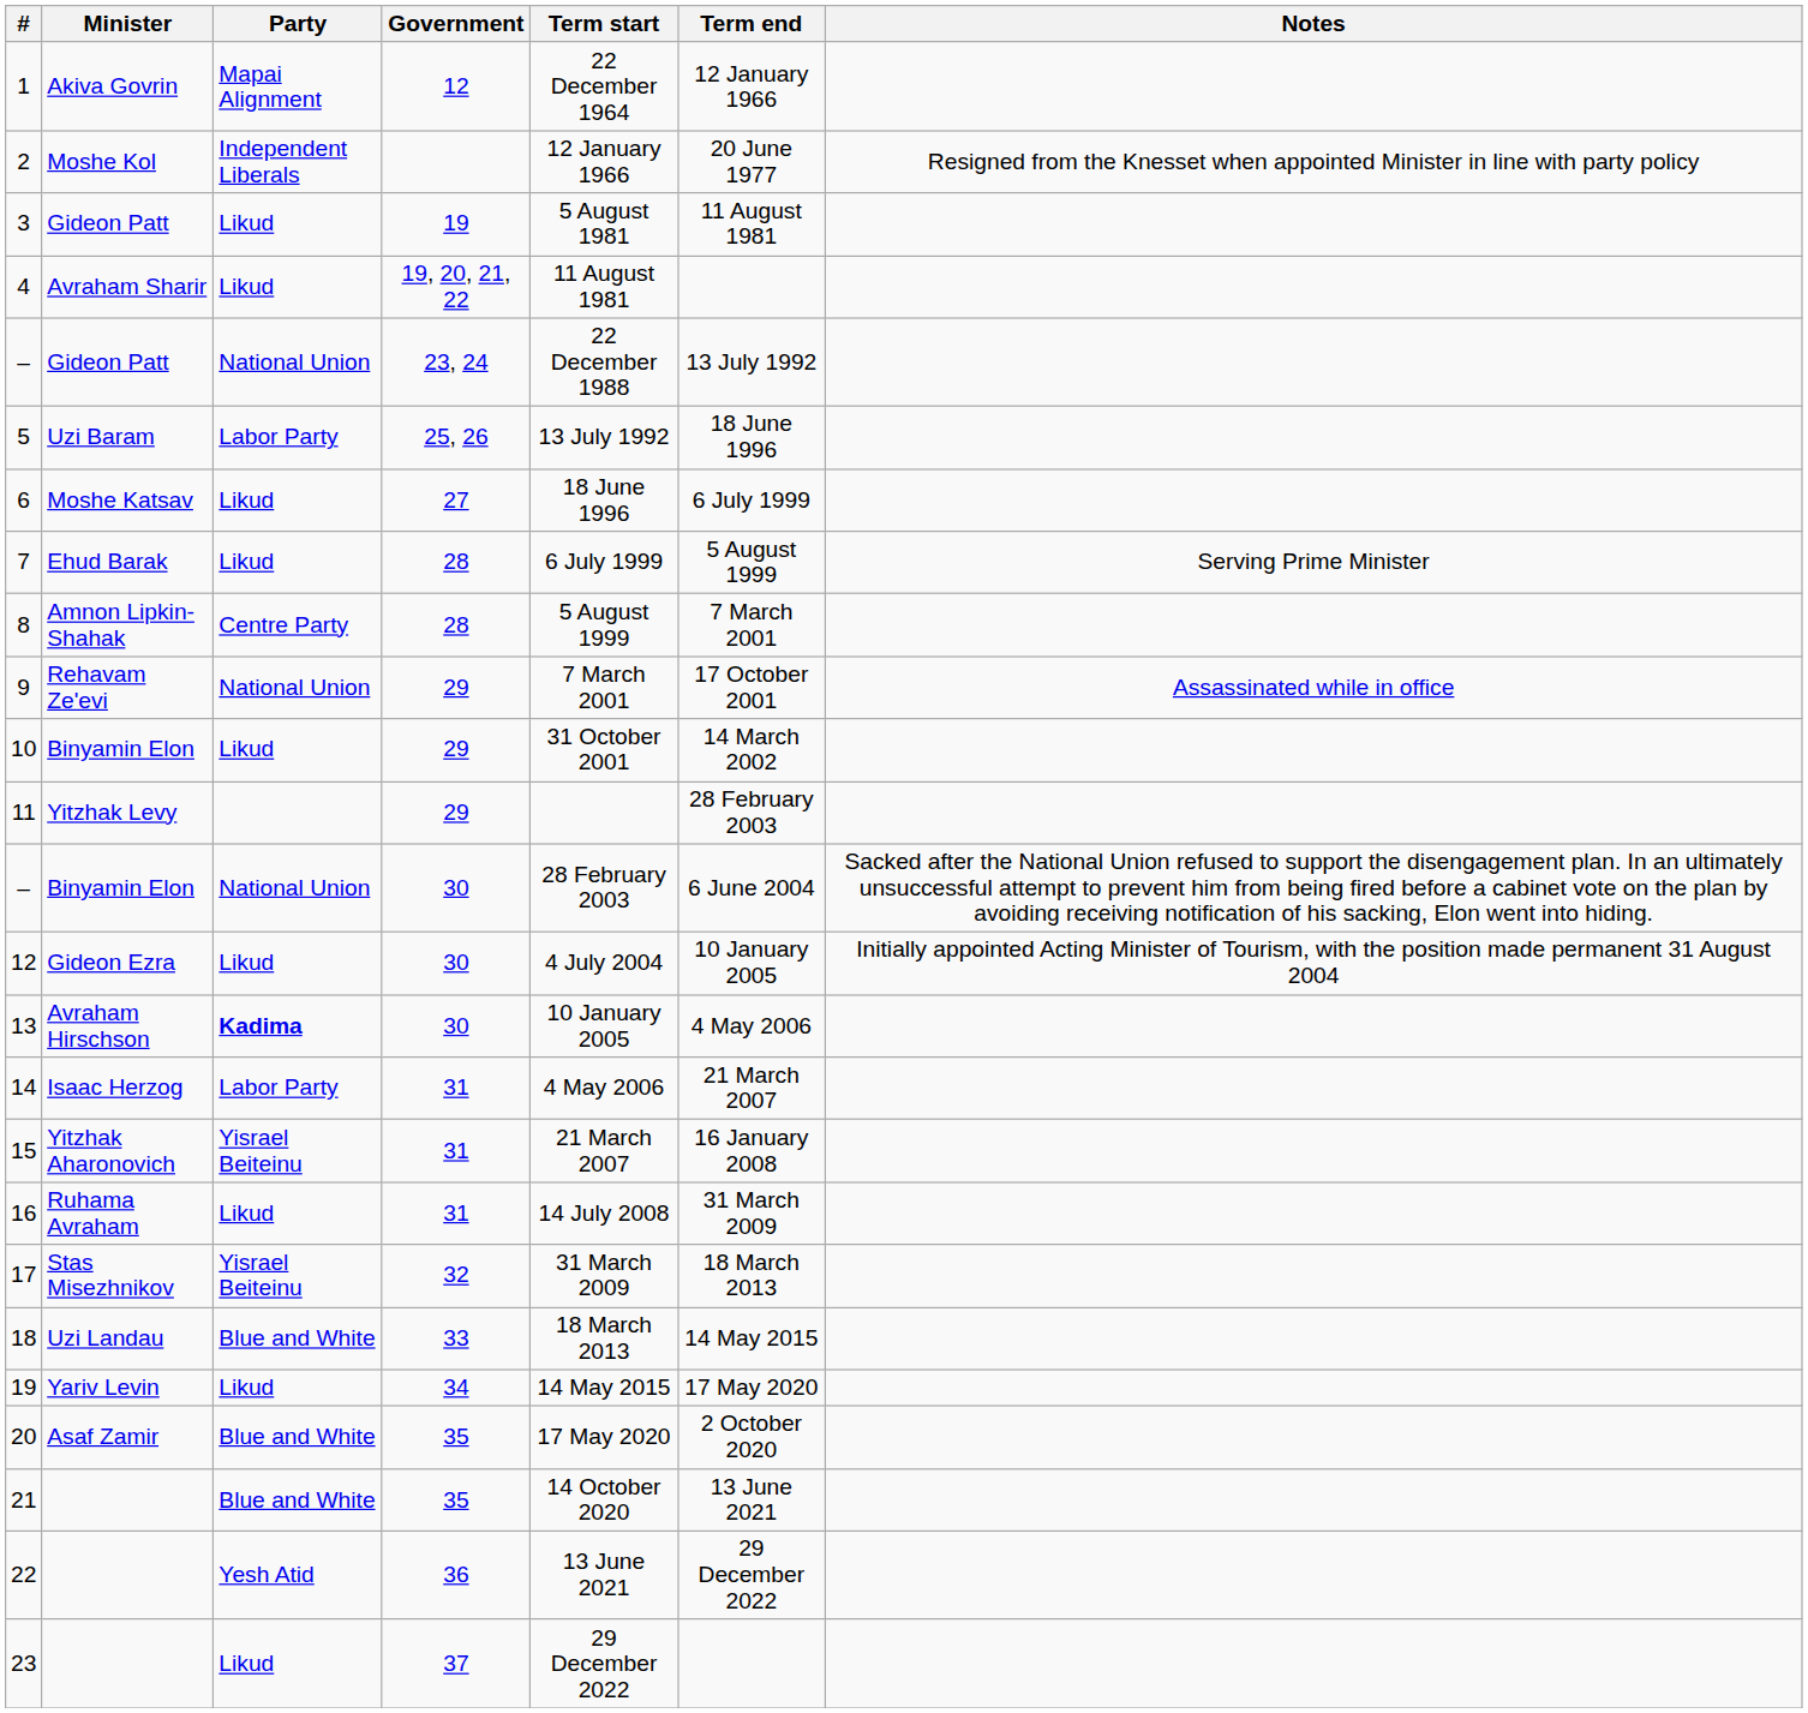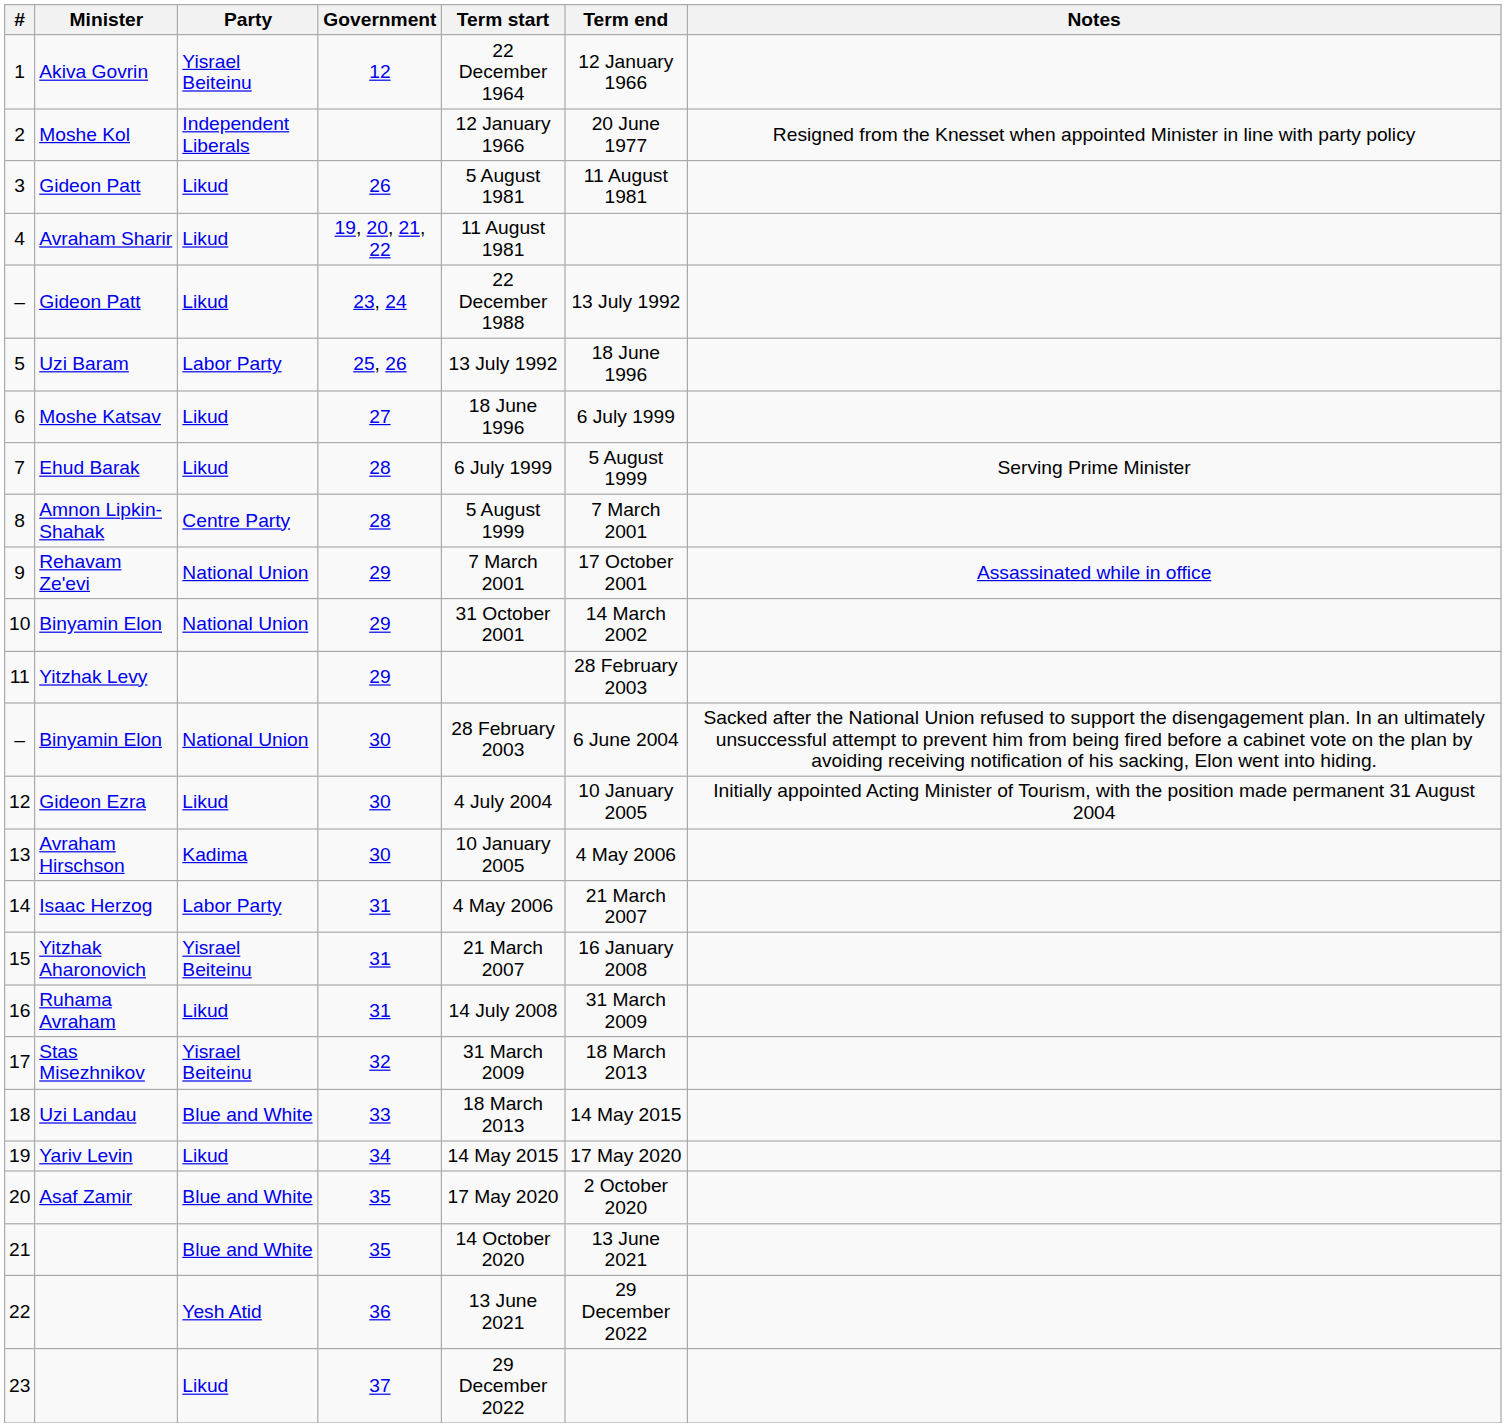 <table class=wikitable style=text-align:center>
 <tr>
 <th>#</th>
 <th>Minister</th>
 <th>Party</th>
 <th>Government</th>
 <th>Term start</th>
 <th>Term end</th>
 <th>Notes</th>
 </tr>
 <tr>
 <td>1</td>
 <td style="text-align:left"><a href='#'>Akiva Govrin</a></td>
-<td style="text-align:left"><a href='#'>Mapai</a><br><a href='#'>Alignment</a></td>
+<td style="text-align:left"><a href='#'>Yisrael Beiteinu</a></td>
 <td><a href='#'>12</a></td>
 <td>22 December 1964</td>
 <td>12 January 1966</td>
 <td></td>
 </tr>
 <tr>
 <td>2</td>
 <td style="text-align:left"><a href='#'>Moshe Kol</a></td>
 <td style="text-align:left"><a href='#'>Independent Liberals</a></td>
 <td></td>
 <td>12 January 1966</td>
 <td>20 June 1977</td>
 <td>Resigned from the Knesset when appointed Minister in line with party policy</td>
 </tr>
 <tr>
 <td>3</td>
 <td style="text-align:left"><a href='#'>Gideon Patt</a></td>
 <td style="text-align:left"><a href='#'>Likud</a></td>
-<td><a href='#'>19</a></td>
+<td><a href='#'>26</a></td>
 <td>5 August 1981</td>
 <td>11 August 1981</td>
 <td></td>
 </tr>
 <tr>
 <td>4</td>
 <td style="text-align:left"><a href='#'>Avraham Sharir</a></td>
 <td style="text-align:left"><a href='#'>Likud</a></td>
 <td><a href='#'>19</a>, <a href='#'>20</a>, <a href='#'>21</a>, <a href='#'>22</a></td>
 <td>11 August 1981</td>
 <td></td>
 <td></td>
 </tr>
 <tr>
 <td>–</td>
 <td style="text-align:left"><a href='#'>Gideon Patt</a></td>
-<td style="text-align:left"><a href='#'>National Union</a></td>
+<td style="text-align:left"><a href='#'>Likud</a></td>
 <td><a href='#'>23</a>, <a href='#'>24</a></td>
 <td>22 December 1988</td>
 <td>13 July 1992</td>
 <td></td>
 </tr>
 <tr>
 <td>5</td>
 <td style="text-align:left"><a href='#'>Uzi Baram</a></td>
 <td style="text-align:left"><a href='#'>Labor Party</a></td>
 <td><a href='#'>25</a>, <a href='#'>26</a></td>
 <td>13 July 1992</td>
 <td>18 June 1996</td>
 <td></td>
 </tr>
 <tr>
 <td>6</td>
 <td style="text-align:left"><a href='#'>Moshe Katsav</a></td>
 <td style="text-align:left"><a href='#'>Likud</a></td>
 <td><a href='#'>27</a></td>
 <td>18 June 1996</td>
 <td>6 July 1999</td>
 <td></td>
 </tr>
 <tr>
 <td>7</td>
 <td style="text-align:left"><a href='#'>Ehud Barak</a></td>
 <td style="text-align:left"><a href='#'>Likud</a></td>
 <td><a href='#'>28</a></td>
 <td>6 July 1999</td>
 <td>5 August 1999</td>
 <td>Serving Prime Minister</td>
 </tr>
 <tr>
 <td>8</td>
 <td style="text-align:left"><a href='#'>Amnon Lipkin-Shahak</a></td>
 <td style="text-align:left"><a href='#'>Centre Party</a></td>
 <td><a href='#'>28</a></td>
 <td>5 August 1999</td>
 <td>7 March 2001</td>
 <td></td>
 </tr>
 <tr>
 <td>9</td>
 <td style="text-align:left"><a href='#'>Rehavam Ze'evi</a></td>
 <td style="text-align:left"><a href='#'>National Union</a></td>
 <td><a href='#'>29</a></td>
 <td>7 March 2001</td>
 <td>17 October 2001</td>
 <td><a href='#'>Assassinated while in office</a></td>
 </tr>
 <tr>
 <td>10</td>
 <td style="text-align:left"><a href='#'>Binyamin Elon</a></td>
-<td style="text-align:left"><a href='#'>Likud</a></td>
+<td style="text-align:left"><a href='#'>National Union</a></td>
 <td><a href='#'>29</a></td>
 <td>31 October 2001</td>
 <td>14 March 2002</td>
 <td></td>
 </tr>
 <tr>
 <td>11</td>
 <td style="text-align:left"><a href='#'>Yitzhak Levy</a></td>
 <td style="text-align:left"></td>
 <td><a href='#'>29</a></td>
 <td></td>
 <td>28 February 2003</td>
 <td></td>
 </tr>
 <tr>
 <td>–</td>
 <td style="text-align:left"><a href='#'>Binyamin Elon</a></td>
 <td style="text-align:left"><a href='#'>National Union</a></td>
 <td><a href='#'>30</a></td>
 <td>28 February 2003</td>
 <td>6 June 2004</td>
 <td>Sacked after the National Union refused to support the disengagement plan. In an ultimately unsuccessful attempt to prevent him from being fired before a cabinet vote on the plan by avoiding receiving notification of his sacking, Elon went into hiding.</td>
 </tr>
 <tr>
 <td>12</td>
 <td style="text-align:left"><a href='#'>Gideon Ezra</a></td>
 <td style="text-align:left"><a href='#'>Likud</a></td>
 <td><a href='#'>30</a></td>
 <td>4 July 2004</td>
 <td>10 January 2005</td>
 <td>Initially appointed Acting Minister of Tourism, with the position made permanent 31 August 2004</td>
 </tr>
 <tr>
 <td>13</td>
 <td style="text-align:left"><a href='#'>Avraham Hirschson</a></td>
-<td style="text-align:left"><strong><a href='#'>Kadima</a></strong></td>
+<td style="text-align:left"><a href='#'>Kadima</a></td>
 <td><a href='#'>30</a></td>
 <td>10 January 2005</td>
 <td>4 May 2006</td>
 <td></td>
 </tr>
 <tr>
 <td>14</td>
 <td style="text-align:left"><a href='#'>Isaac Herzog</a></td>
 <td style="text-align:left"><a href='#'>Labor Party</a></td>
 <td><a href='#'>31</a></td>
 <td>4 May 2006</td>
 <td>21 March 2007</td>
 <td></td>
 </tr>
 <tr>
 <td>15</td>
 <td style="text-align:left"><a href='#'>Yitzhak Aharonovich</a></td>
 <td style="text-align:left"><a href='#'>Yisrael Beiteinu</a></td>
 <td><a href='#'>31</a></td>
 <td>21 March 2007</td>
 <td>16 January 2008</td>
 <td></td>
 </tr>
 <tr>
 <td>16</td>
 <td style="text-align:left"><a href='#'>Ruhama Avraham</a></td>
 <td style="text-align:left"><a href='#'>Likud</a></td>
 <td><a href='#'>31</a></td>
 <td>14 July 2008</td>
 <td>31 March 2009</td>
 <td></td>
 </tr>
 <tr>
 <td>17</td>
 <td style="text-align:left"><a href='#'>Stas Misezhnikov</a></td>
 <td style="text-align:left"><a href='#'>Yisrael Beiteinu</a></td>
 <td><a href='#'>32</a></td>
 <td>31 March 2009</td>
 <td>18 March 2013</td>
 <td></td>
 </tr>
 <tr>
 <td>18</td>
 <td style="text-align:left"><a href='#'>Uzi Landau</a></td>
 <td style="text-align:left"><a href='#'>Blue and White</a></td>
 <td><a href='#'>33</a></td>
 <td>18 March 2013</td>
 <td>14 May 2015</td>
 <td></td>
 </tr>
 <tr>
 <td>19</td>
 <td style="text-align:left"><a href='#'>Yariv Levin</a></td>
 <td style="text-align:left"><a href='#'>Likud</a></td>
 <td><a href='#'>34</a></td>
 <td>14 May 2015</td>
 <td>17 May 2020</td>
 <td></td>
 </tr>
 <tr>
 <td>20</td>
 <td style="text-align:left"><a href='#'>Asaf Zamir</a></td>
 <td style="text-align:left"><a href='#'>Blue and White</a></td>
 <td><a href='#'>35</a></td>
 <td>17 May 2020</td>
 <td>2 October 2020</td>
 <td></td>
 </tr>
 <tr>
 <td>21</td>
 <td style="text-align:left"></td>
 <td style="text-align:left"><a href='#'>Blue and White</a></td>
 <td><a href='#'>35</a></td>
 <td>14 October 2020</td>
 <td>13 June 2021</td>
 <td></td>
 </tr>
 <tr>
 <td>22</td>
 <td style="text-align:left"></td>
 <td style="text-align:left"><a href='#'>Yesh Atid</a></td>
 <td><a href='#'>36</a></td>
 <td>13 June 2021</td>
 <td>29 December 2022</td>
 <td></td>
 </tr>
 <tr>
 <td>23</td>
 <td style="text-align:left"></td>
 <td style="text-align:left"><a href='#'>Likud</a></td>
 <td><a href='#'>37</a></td>
 <td>29 December 2022</td>
 <td></td>
 <td></td>
 </tr>
 </table>
